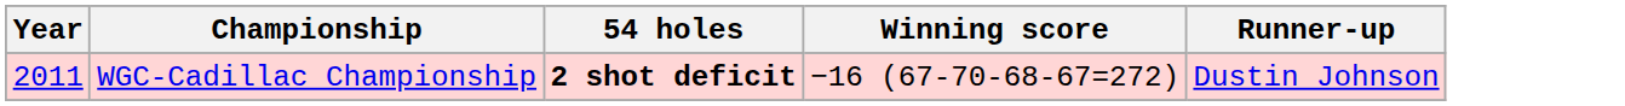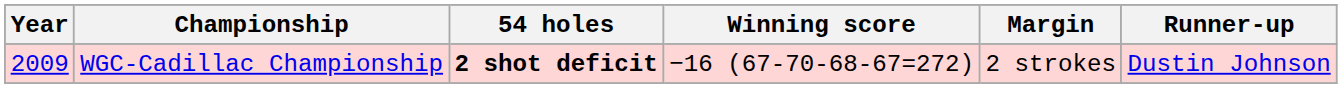 <table class="wikitable">
 <tr>
 <th>Year</th>
 <th>Championship</th>
 <th>54 holes</th>
 <th>Winning score</th>
+<th>Margin</th>
 <th>Runner-up</th>
 </tr>
 <tr style="background:#FFD6D6;">
-<td><a href='#'>2011</a></td>
+<td><a href='#'>2009</a></td>
 <td><a href='#'>WGC-Cadillac Championship</a></td>
 <td><strong>2 shot deficit</strong></td>
 <td>−16 (67-70-68-67=272)</td>
+<td>2 strokes</td>
 <td> <a href='#'>Dustin Johnson</a></td>
 </tr>
 </table>
